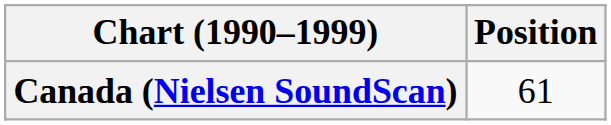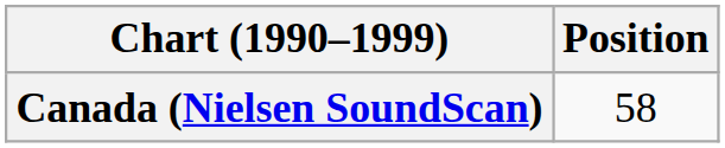 <table class="wikitable plainrowheaders">
 <tr>
 <th>Chart (1990–1999)</th>
 <th>Position</th>
 </tr>
 <tr>
 <th scope="row">Canada (<a href='#'>Nielsen SoundScan</a>)</th>
-<td align="center">61</td>
+<td align="center">58</td>
 </tr>
 </table>
